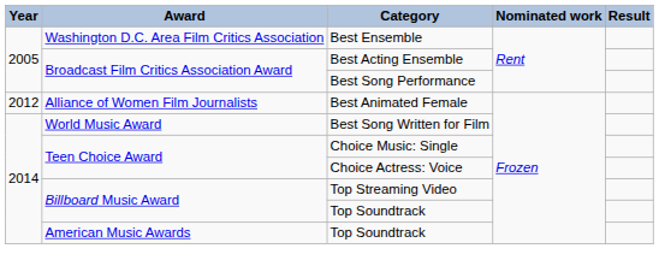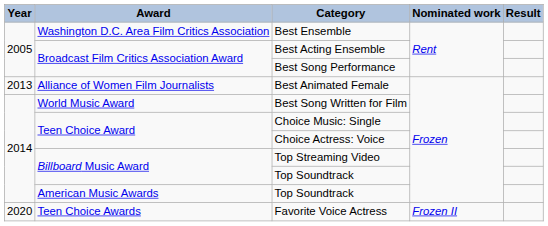 <table class="wikitable">
 <tr style="text-align:center;">
 <th style="background:#B0C4DE">Year</th>
 <th style="background:#B0C4DE">Award</th>
 <th style="background:#B0C4DE">Category</th>
 <th style="background:#B0C4DE">Nominated work</th>
 <th style="background:#B0C4DE">Result</th>
 </tr>
 <tr>
 <td rowspan="3">2005</td>
 <td><a href='#'>Washington D.C. Area Film Critics Association</a></td>
 <td>Best Ensemble</td>
 <td rowspan="3"><em><a href='#'>Rent</a></em></td>
 <td></td>
 </tr>
 <tr>
 <td rowspan="2"><a href='#'>Broadcast Film Critics Association Award</a></td>
 <td>Best Acting Ensemble</td>
 <td></td>
 </tr>
 <tr>
 <td>Best Song Performance</td>
 <td></td>
 </tr>
 <tr>
-<td>2012</td>
+<td>2013</td>
 <td><a href='#'>Alliance of Women Film Journalists</a></td>
 <td>Best Animated Female</td>
 <td rowspan="7"><em><a href='#'>Frozen</a></em></td>
 <td></td>
 </tr>
 <tr>
 <td rowspan="6">2014</td>
 <td><a href='#'>World Music Award</a></td>
 <td>Best Song Written for Film</td>
 <td></td>
 </tr>
 <tr>
 <td rowspan="2"><a href='#'>Teen Choice Award</a></td>
 <td>Choice Music: Single</td>
 <td></td>
 </tr>
 <tr>
 <td>Choice Actress: Voice</td>
 <td></td>
 </tr>
 <tr>
 <td rowspan="2"><a href='#'><em>Billboard</em> Music Award</a></td>
 <td>Top Streaming Video</td>
 <td></td>
 </tr>
 <tr>
 <td>Top Soundtrack</td>
 <td></td>
 </tr>
 <tr>
 <td><a href='#'>American Music Awards</a></td>
 <td>Top Soundtrack</td>
 <td></td>
 </tr>
+<tr>
+<td>2020</td>
+<td><a href='#'>Teen Choice Awards</a></td>
+<td>Favorite Voice Actress</td>
+<td><em><a href='#'>Frozen II</a></em></td>
+<td></td>
+</tr>
 </table>
